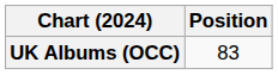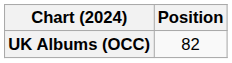 <table class="wikitable plainrowheaders" style="text-align:center">
 <tr>
 <th scope="col">Chart (2024)</th>
 <th scope="col">Position</th>
 </tr>
 <tr>
 <th scope="row">UK Albums (OCC)</th>
-<td>83</td>
+<td>82</td>
 </tr>
 </table>
